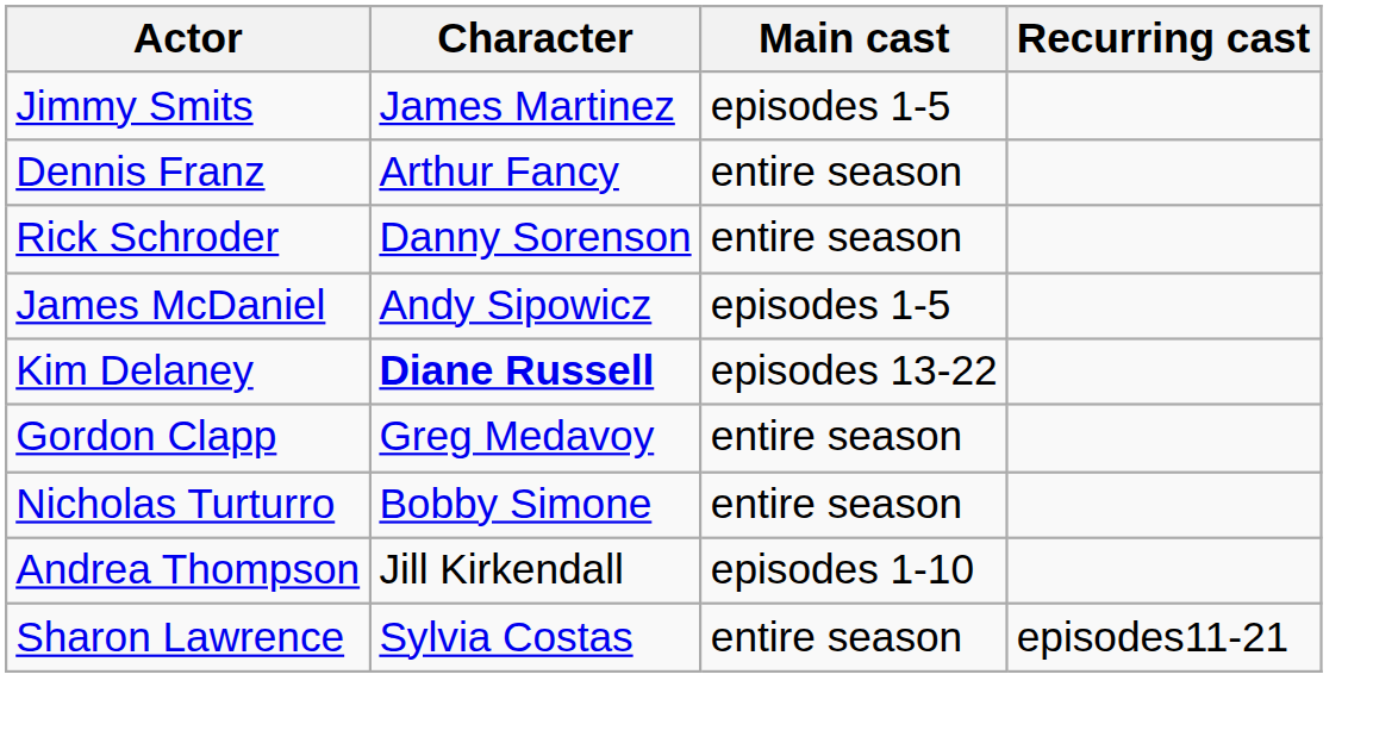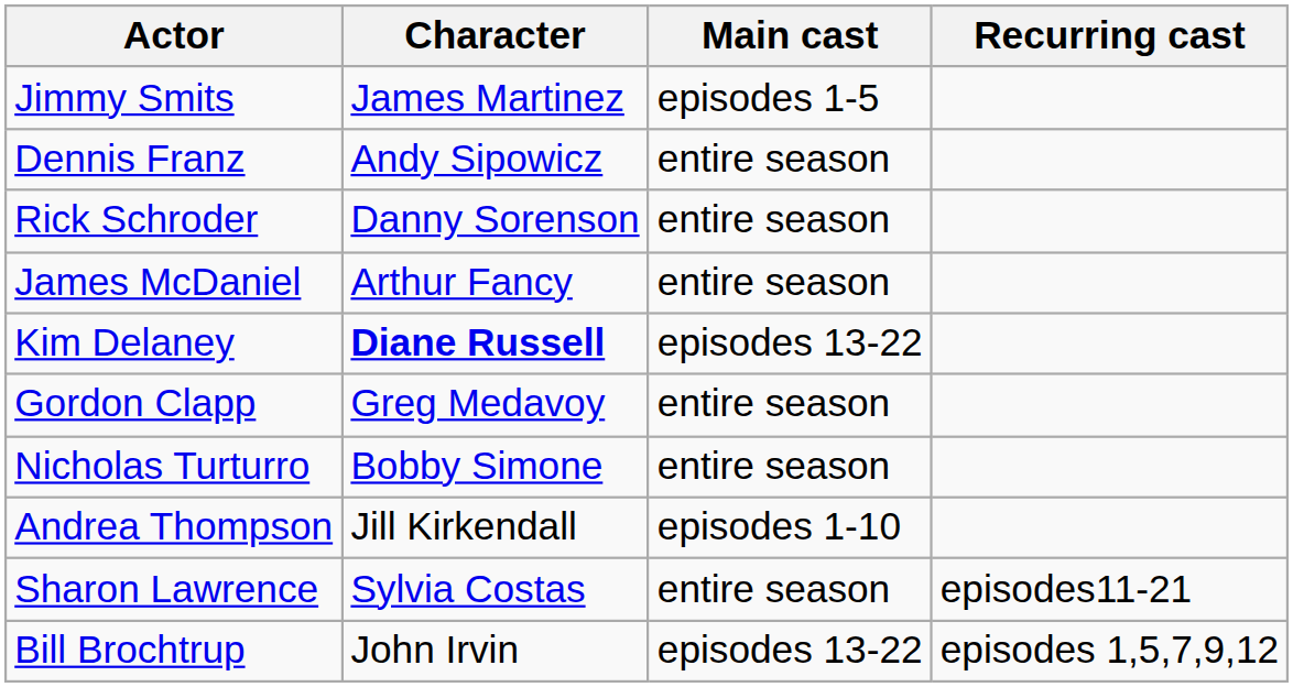 <table class="wikitable sortable" border="1">
 <tr>
 <th>Actor</th>
 <th>Character</th>
 <th>Main cast</th>
 <th>Recurring cast</th>
 </tr>
 <tr>
 <td><a href='#'>Jimmy Smits</a></td>
 <td><a href='#'>James Martinez</a></td>
 <td>episodes 1-5</td>
 <td></td>
 </tr>
 <tr>
 <td><a href='#'>Dennis Franz</a></td>
-<td><a href='#'>Arthur Fancy</a></td>
+<td><a href='#'>Andy Sipowicz</a></td>
 <td>entire season</td>
 <td></td>
 </tr>
 <tr>
 <td><a href='#'>Rick Schroder</a></td>
 <td><a href='#'>Danny Sorenson</a></td>
 <td>entire season</td>
 <td></td>
 </tr>
 <tr>
 <td><a href='#'>James McDaniel</a></td>
-<td><a href='#'>Andy Sipowicz</a></td>
-<td>episodes 1-5</td>
+<td><a href='#'>Arthur Fancy</a></td>
+<td>entire season</td>
 <td></td>
 </tr>
 <tr>
 <td><a href='#'>Kim Delaney</a></td>
 <td><strong><a href='#'>Diane Russell</a></strong></td>
 <td>episodes 13-22</td>
 <td></td>
 </tr>
 <tr>
 <td><a href='#'>Gordon Clapp</a></td>
 <td><a href='#'>Greg Medavoy</a></td>
 <td>entire season</td>
 <td></td>
 </tr>
 <tr>
 <td><a href='#'>Nicholas Turturro</a></td>
 <td><a href='#'>Bobby Simone</a></td>
 <td>entire season</td>
 <td></td>
 </tr>
 <tr>
 <td><a href='#'>Andrea Thompson</a></td>
 <td>Jill Kirkendall</td>
 <td>episodes 1-10</td>
 <td></td>
 </tr>
 <tr>
 <td><a href='#'>Sharon Lawrence</a></td>
 <td><a href='#'>Sylvia Costas</a></td>
 <td>entire season</td>
 <td>episodes11-21</td>
 </tr>
+<tr>
+<td><a href='#'>Bill Brochtrup</a></td>
+<td>John Irvin</td>
+<td>episodes 13-22</td>
+<td>episodes 1,5,7,9,12</td>
+</tr>
 </table>
